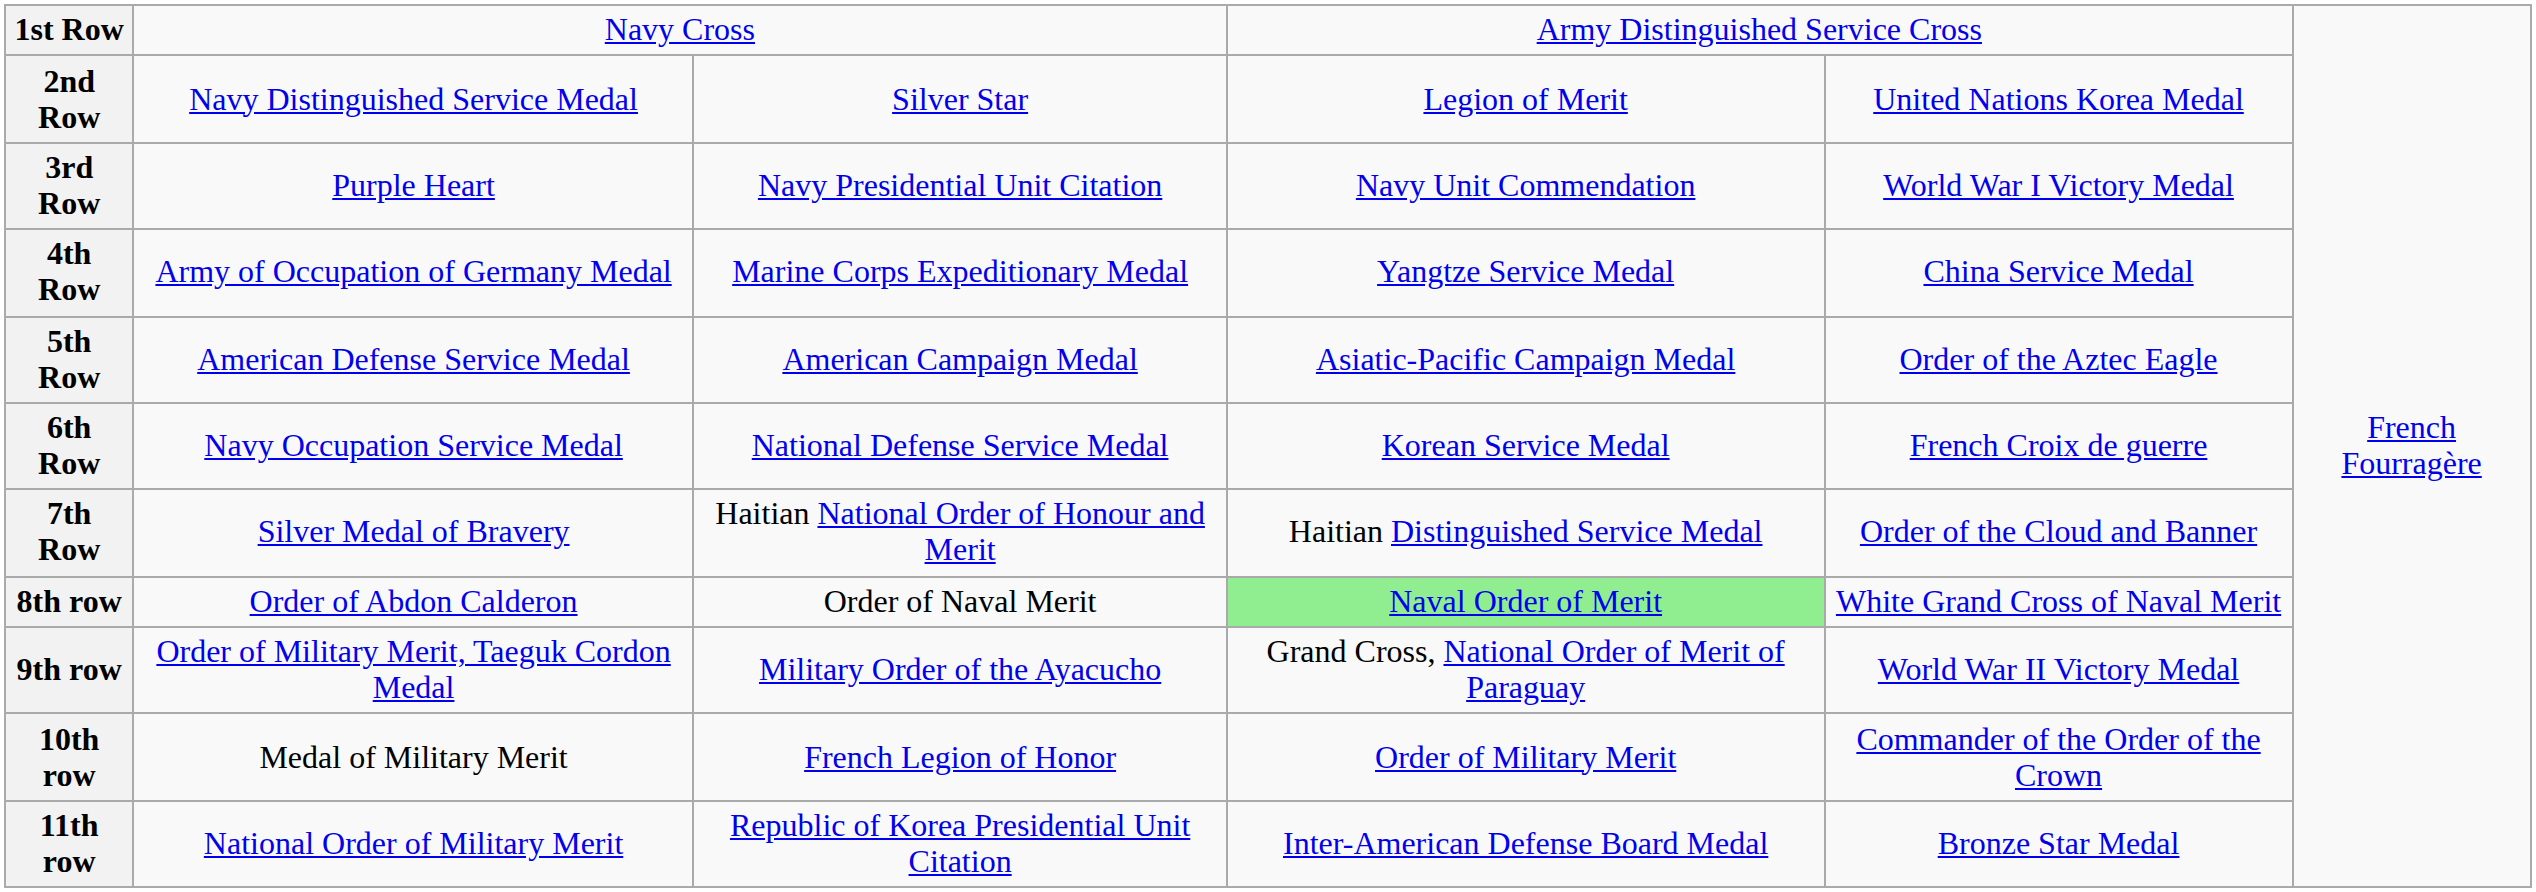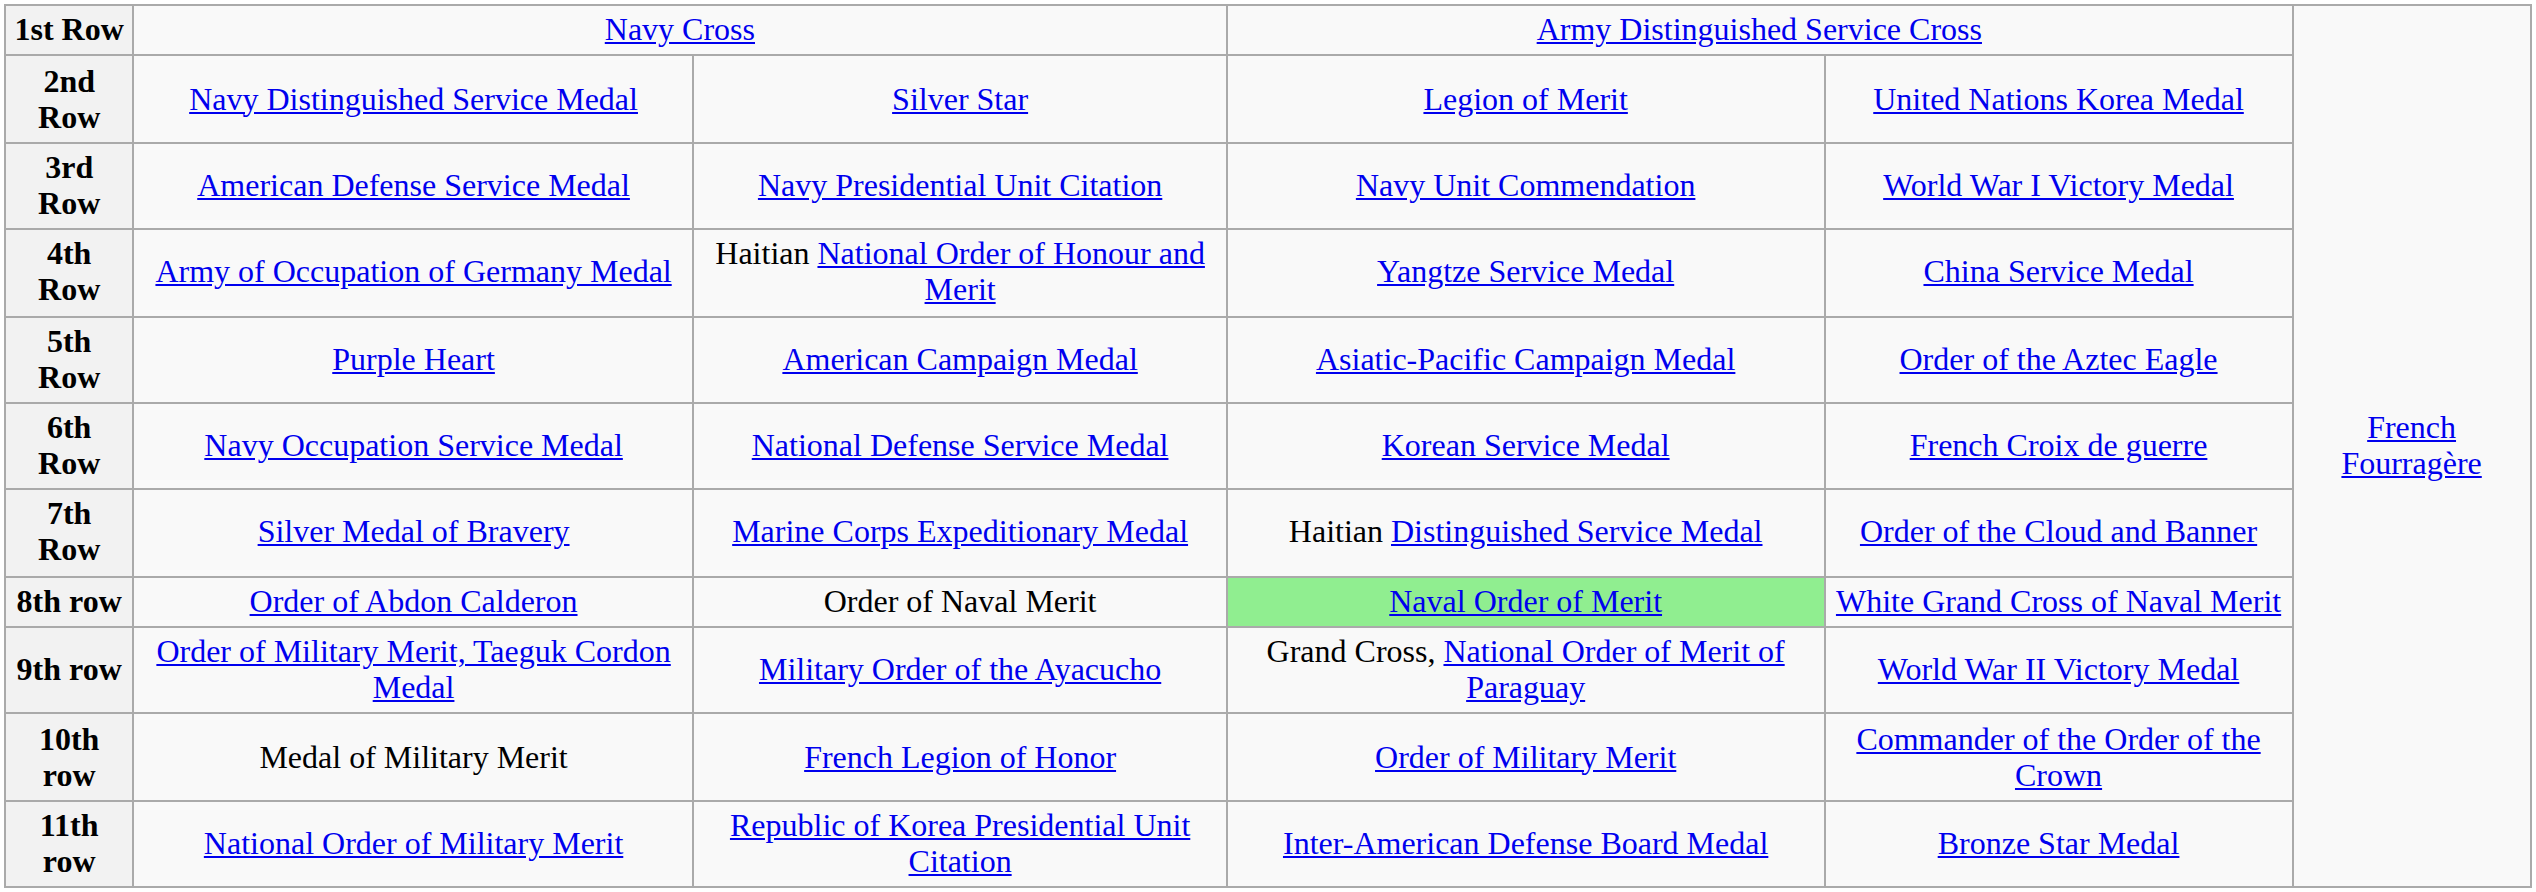 <table class="wikitable" style="margin:1em auto; text-align:center;">
 <tr>
 <th>1st Row</th>
 <td colspan="2"><a href='#'>Navy Cross</a></td>
 <td colspan="2"><a href='#'>Army Distinguished Service Cross</a></td>
 <td rowspan="11" align="center"><a href='#'>French Fourragère</a></td>
 </tr>
 <tr>
 <th>2nd Row</th>
 <td><a href='#'>Navy Distinguished Service Medal</a> <br></td>
 <td><a href='#'>Silver Star</a> <br></td>
 <td><a href='#'>Legion of Merit</a> <br></td>
 <td><a href='#'>United Nations Korea Medal</a></td>
 </tr>
 <tr>
 <th>3rd Row</th>
-<td><a href='#'>Purple Heart</a> <br></td>
+<td><a href='#'>American Defense Service Medal</a></td>
 <td><a href='#'>Navy Presidential Unit Citation</a> <br></td>
 <td><a href='#'>Navy Unit Commendation</a> <br></td>
 <td><a href='#'>World War I Victory Medal</a> <br></td>
 </tr>
 <tr>
 <th>4th Row</th>
 <td><a href='#'>Army of Occupation of Germany Medal</a></td>
-<td><a href='#'>Marine Corps Expeditionary Medal</a> <br></td>
+<td>Haitian <a href='#'>National Order of Honour and Merit</a></td>
 <td><a href='#'>Yangtze Service Medal</a></td>
 <td><a href='#'>China Service Medal</a></td>
 </tr>
 <tr>
 <th>5th Row</th>
-<td><a href='#'>American Defense Service Medal</a></td>
+<td><a href='#'>Purple Heart</a> <br></td>
 <td><a href='#'>American Campaign Medal</a></td>
 <td><a href='#'>Asiatic-Pacific Campaign Medal</a> <br></td>
 <td><a href='#'>Order of the Aztec Eagle</a></td>
 </tr>
 <tr>
 <th>6th Row</th>
 <td><a href='#'>Navy Occupation Service Medal</a></td>
 <td><a href='#'>National Defense Service Medal</a></td>
 <td><a href='#'>Korean Service Medal</a> <br></td>
 <td><a href='#'>French Croix de guerre</a> <br></td>
 </tr>
 <tr>
 <th>7th Row</th>
 <td><a href='#'>Silver Medal of Bravery</a> <br></td>
-<td>Haitian <a href='#'>National Order of Honour and Merit</a></td>
+<td><a href='#'>Marine Corps Expeditionary Medal</a> <br></td>
 <td>Haitian <a href='#'>Distinguished Service Medal</a></td>
 <td><a href='#'>Order of the Cloud and Banner</a> <br></td>
 </tr>
 <tr>
 <th>8th row</th>
 <td><a href='#'>Order of Abdon Calderon</a> <br></td>
 <td>Order of Naval Merit <br></td>
 <td style="background: lightgreen;"><a href='#'>Naval Order of Merit</a> <br></td>
 <td><a href='#'>White Grand Cross of Naval Merit</a> <br></td>
 </tr>
 <tr>
 <th>9th row</th>
 <td><a href='#'>Order of Military Merit, Taeguk Cordon Medal</a> <br></td>
 <td><a href='#'>Military Order of the Ayacucho</a> <br></td>
 <td>Grand Cross, <a href='#'>National Order of Merit of Paraguay</a></td>
 <td><a href='#'>World War II Victory Medal</a></td>
 </tr>
 <tr>
 <th>10th row</th>
 <td>Medal of Military Merit <br></td>
 <td><a href='#'>French Legion of Honor</a> <br></td>
 <td><a href='#'>Order of Military Merit</a> <br></td>
 <td><a href='#'>Commander of the Order of the Crown</a> <br></td>
 </tr>
 <tr>
 <th>11th row</th>
 <td><a href='#'>National Order of Military Merit</a> <br></td>
 <td><a href='#'>Republic of Korea Presidential Unit Citation</a></td>
 <td><a href='#'>Inter-American Defense Board Medal</a> <br></td>
 <td><a href='#'>Bronze Star Medal</a> <br></td>
 </tr>
 </table>
